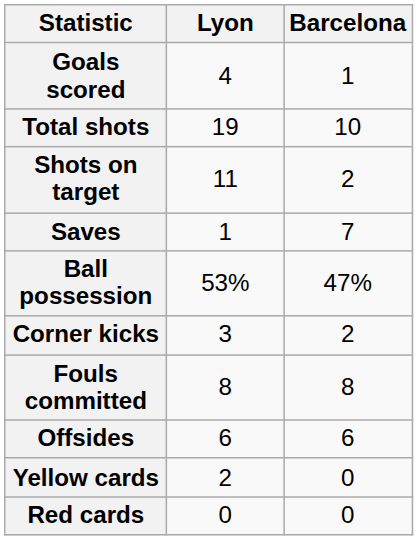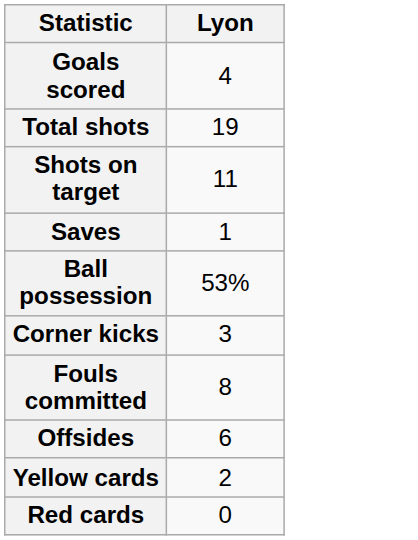 <table class="wikitable plainrowheaders" style="text-align:center">
 <tr>
 <th scope="col" style="width:100px">Statistic</th>
 <th scope="col" style="width:70px">Lyon</th>
-<th scope="col" style="width:70px">Barcelona</th>
 </tr>
 <tr>
 <th scope="row">Goals scored</th>
 <td>4</td>
-<td>1</td>
 </tr>
 <tr>
 <th scope="row">Total shots</th>
 <td>19</td>
-<td>10</td>
 </tr>
 <tr>
 <th scope="row">Shots on target</th>
 <td>11</td>
-<td>2</td>
 </tr>
 <tr>
 <th scope="row">Saves</th>
 <td>1</td>
-<td>7</td>
 </tr>
 <tr>
 <th scope="row">Ball possession</th>
 <td>53%</td>
-<td>47%</td>
 </tr>
 <tr>
 <th scope="row">Corner kicks</th>
 <td>3</td>
-<td>2</td>
 </tr>
 <tr>
 <th scope="row">Fouls committed</th>
-<td>8</td>
 <td>8</td>
 </tr>
 <tr>
 <th scope="row">Offsides</th>
 <td>6</td>
-<td>6</td>
 </tr>
 <tr>
 <th scope="row">Yellow cards</th>
 <td>2</td>
-<td>0</td>
 </tr>
 <tr>
 <th scope="row">Red cards</th>
 <td>0</td>
-<td>0</td>
 </tr>
 </table>
